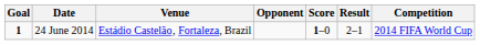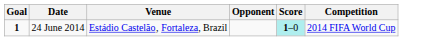 <table class="wikitable">
 <tr>
 <th>Goal</th>
 <th>Date</th>
 <th>Venue</th>
 <th>Opponent</th>
 <th>Score</th>
-<th>Result</th>
 <th>Competition</th>
 </tr>
 <tr>
 <td style="text-align:center;"><strong>1</strong></td>
 <td>24 June 2014</td>
 <td><a href='#'>Estádio Castelão</a>‚ <a href='#'>Fortaleza</a>, Brazil</td>
 <td></td>
-<td style="text-align:center;"><strong>1</strong>–0</td>
-<td style="text-align:center;">2–1</td>
+<td style="background: paleturquoise; text-align:center;"><strong>1</strong>–0</td>
 <td><a href='#'>2014 FIFA World Cup</a></td>
 </tr>
 </table>
